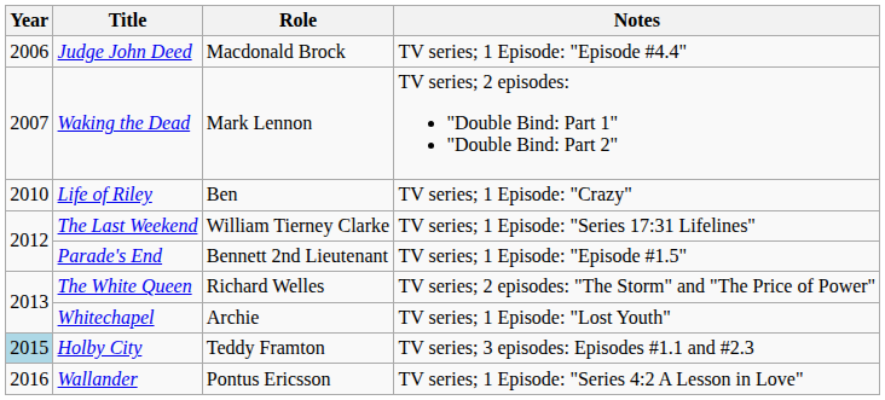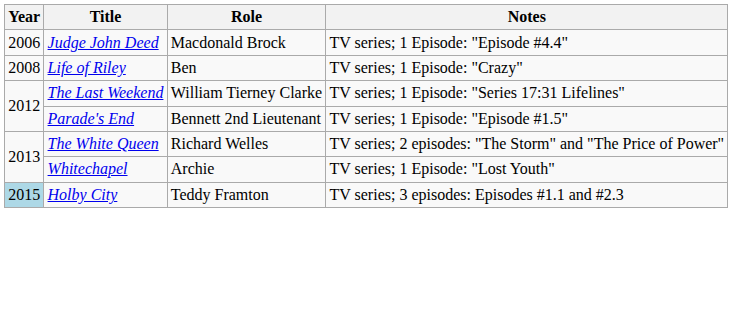 <table class="wikitable sortable">
 <tr>
 <th>Year</th>
 <th>Title</th>
 <th>Role</th>
 <th class="unsortable">Notes</th>
 </tr>
 <tr>
 <td>2006</td>
 <td><em><a href='#'>Judge John Deed</a></em></td>
 <td>Macdonald Brock</td>
 <td>TV series; 1 Episode: "Episode #4.4"</td>
 </tr>
 <tr>
-<td>2007</td>
-<td><em><a href='#'>Waking the Dead</a></em></td>
-<td>Mark Lennon</td>
-<td>TV series; 2 episodes:<br><ul><li>"Double Bind: Part 1"</li><li>"Double Bind: Part 2"</li></ul></td>
-</tr>
-<tr>
-<td>2010</td>
+<td>2008</td>
 <td><em><a href='#'>Life of Riley</a></em></td>
 <td>Ben</td>
 <td>TV series; 1 Episode: "Crazy"</td>
 </tr>
 <tr>
 <td rowspan="2">2012</td>
 <td><em><a href='#'>The Last Weekend</a></em></td>
 <td>William Tierney Clarke</td>
 <td>TV series; 1 Episode: "Series 17:31 Lifelines"</td>
 </tr>
 <tr>
 <td><em><a href='#'>Parade's End</a></em></td>
 <td>Bennett 2nd Lieutenant</td>
 <td>TV series; 1 Episode: "Episode #1.5"</td>
 </tr>
 <tr>
 <td rowspan="2">2013</td>
 <td><em><a href='#'>The White Queen</a></em></td>
 <td>Richard Welles</td>
 <td>TV series; 2 episodes: "The Storm" and "The Price of Power"</td>
 </tr>
 <tr>
 <td><em><a href='#'>Whitechapel</a></em></td>
 <td>Archie</td>
 <td>TV series; 1 Episode: "Lost Youth"</td>
 </tr>
 <tr>
 <td style="background: lightblue;">2015</td>
 <td><em><a href='#'>Holby City</a></em></td>
 <td>Teddy Framton</td>
 <td>TV series; 3 episodes: Episodes #1.1 and #2.3</td>
 </tr>
-<tr>
-<td>2016</td>
-<td><em><a href='#'>Wallander</a></em></td>
-<td>Pontus Ericsson</td>
-<td>TV series; 1 Episode: "Series 4:2 A Lesson in Love"</td>
-</tr>
 </table>
